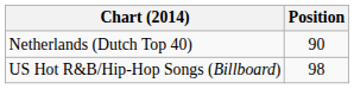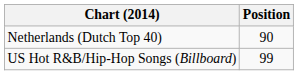 <table class="wikitable">
 <tr>
 <th>Chart (2014)</th>
 <th>Position</th>
 </tr>
 <tr>
 <td>Netherlands (Dutch Top 40)</td>
 <td style="text-align:center;">90</td>
 </tr>
 <tr>
 <td>US Hot R&B/Hip-Hop Songs (<em>Billboard</em>)</td>
-<td style="text-align:center;">98</td>
+<td style="text-align:center;">99</td>
 </tr>
 </table>
